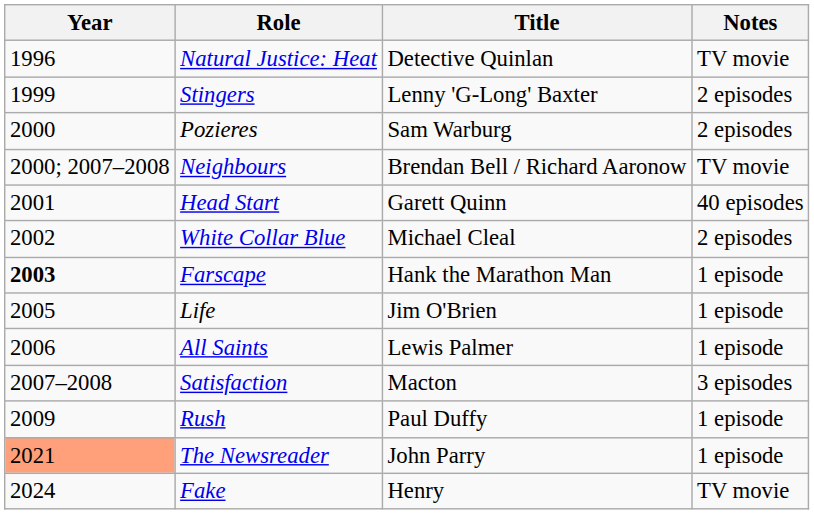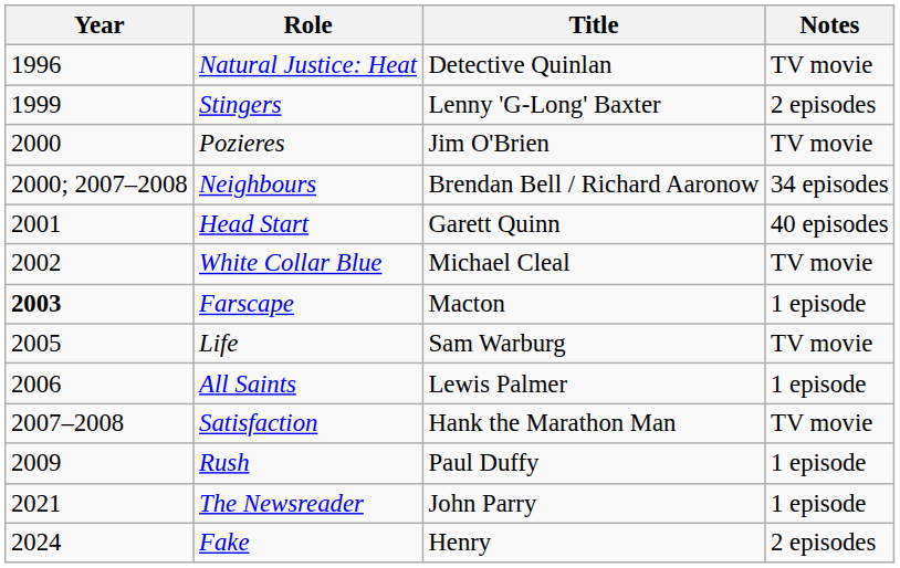 <table class="wikitable">
 <tr>
 <th>Year</th>
 <th>Role</th>
 <th>Title</th>
 <th>Notes</th>
 </tr>
 <tr>
 <td>1996</td>
 <td><em><a href='#'>Natural Justice: Heat</a></em></td>
 <td>Detective Quinlan</td>
 <td>TV movie</td>
 </tr>
 <tr>
 <td>1999</td>
 <td><em><a href='#'>Stingers</a></em></td>
 <td>Lenny 'G-Long' Baxter</td>
 <td>2 episodes</td>
 </tr>
 <tr>
 <td>2000</td>
 <td><em>Pozieres</em></td>
-<td>Sam Warburg</td>
-<td>2 episodes</td>
+<td>Jim O'Brien</td>
+<td>TV movie</td>
 </tr>
 <tr>
 <td>2000; 2007–2008</td>
 <td><em><a href='#'>Neighbours</a></em></td>
 <td>Brendan Bell / Richard Aaronow</td>
-<td>TV movie</td>
+<td>34 episodes</td>
 </tr>
 <tr>
 <td>2001</td>
 <td><em><a href='#'>Head Start</a></em></td>
 <td>Garett Quinn</td>
 <td>40 episodes</td>
 </tr>
 <tr>
 <td>2002</td>
 <td><em><a href='#'>White Collar Blue</a></em></td>
 <td>Michael Cleal</td>
-<td>2 episodes</td>
+<td>TV movie</td>
 </tr>
 <tr>
 <td><strong>2003</strong></td>
 <td><em><a href='#'>Farscape</a></em></td>
-<td>Hank the Marathon Man</td>
+<td>Macton</td>
 <td>1 episode</td>
 </tr>
 <tr>
 <td>2005</td>
 <td><em>Life</em></td>
-<td>Jim O'Brien</td>
-<td>1 episode</td>
+<td>Sam Warburg</td>
+<td>TV movie</td>
 </tr>
 <tr>
 <td>2006</td>
 <td><em><a href='#'>All Saints</a></em></td>
 <td>Lewis Palmer</td>
 <td>1 episode</td>
 </tr>
 <tr>
 <td>2007–2008</td>
 <td><em><a href='#'>Satisfaction</a></em></td>
-<td>Macton</td>
-<td>3 episodes</td>
+<td>Hank the Marathon Man</td>
+<td>TV movie</td>
 </tr>
 <tr>
 <td>2009</td>
 <td><em><a href='#'>Rush</a></em></td>
 <td>Paul Duffy</td>
 <td>1 episode</td>
 </tr>
 <tr>
-<td style="background: lightsalmon;">2021</td>
+<td>2021</td>
 <td><em><a href='#'>The Newsreader</a></em></td>
 <td>John Parry</td>
 <td>1 episode</td>
 </tr>
 <tr>
 <td>2024</td>
 <td><em><a href='#'>Fake</a></em></td>
 <td>Henry</td>
-<td>TV movie</td>
+<td>2 episodes</td>
 </tr>
 </table>
